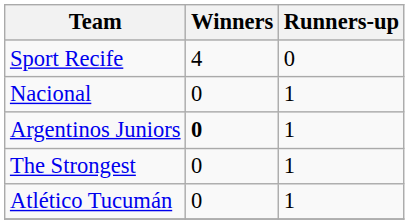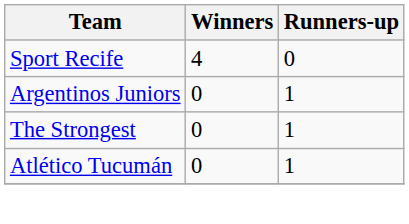 <table class="wikitable">
 <tr>
 <th>Team</th>
 <th>Winners</th>
 <th>Runners-up</th>
 </tr>
 <tr>
 <td> <a href='#'>Sport Recife</a></td>
 <td>4</td>
 <td>0</td>
 </tr>
 <tr>
-<td> <a href='#'>Nacional</a></td>
+<td> <a href='#'>Argentinos Juniors</a></td>
 <td>0</td>
-<td>1</td>
-</tr>
-<tr>
-<td> <a href='#'>Argentinos Juniors</a></td>
-<td><strong>0</strong></td>
 <td>1</td>
 </tr>
 <tr>
 <td> <a href='#'>The Strongest</a></td>
 <td>0</td>
 <td>1</td>
 </tr>
 <tr>
 <td> <a href='#'>Atlético Tucumán</a></td>
 <td>0</td>
 <td>1</td>
 </tr>
 <tr>
 </tr>
 </table>
